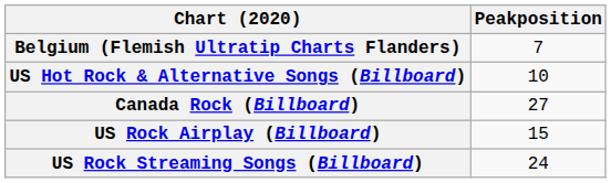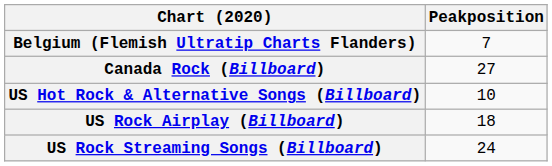 <table class="wikitable sortable plainrowheaders" style="text-align: center;">
 <tr>
 <th>Chart (2020)</th>
 <th>Peakposition</th>
 </tr>
 <tr>
 <th scope="row">Belgium (Flemish <a href='#'>Ultratip Charts</a> Flanders)</th>
 <td>7</td>
 </tr>
 <tr>
+<th scope="row">Canada <a href='#'>Rock</a> (<a href='#'><em>Billboard</em></a>)</th>
+<td>27</td>
+</tr>
+<tr>
 <th scope="row">US <a href='#'>Hot Rock & Alternative Songs</a> (<a href='#'><em>Billboard</em></a>)</th>
 <td>10</td>
 </tr>
 <tr>
-<th scope="row">Canada <a href='#'>Rock</a> (<a href='#'><em>Billboard</em></a>)</th>
-<td>27</td>
-</tr>
-<tr>
 <th scope="row">US <a href='#'>Rock Airplay</a> (<a href='#'><em>Billboard</em></a>)</th>
-<td>15</td>
+<td>18</td>
 </tr>
 <tr>
 <th scope="row">US <a href='#'>Rock Streaming Songs</a> (<a href='#'><em>Billboard</em></a>)</th>
 <td>24</td>
 </tr>
 </table>
